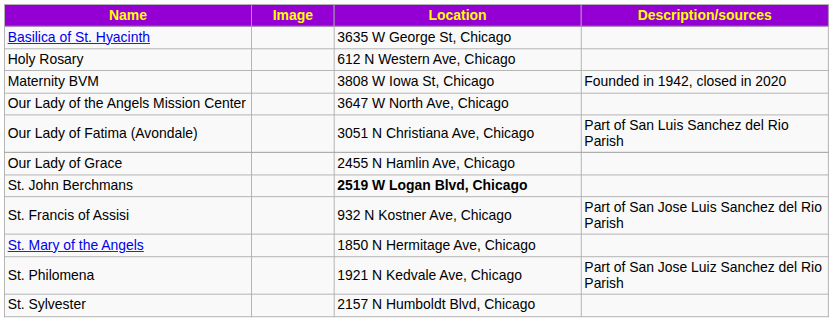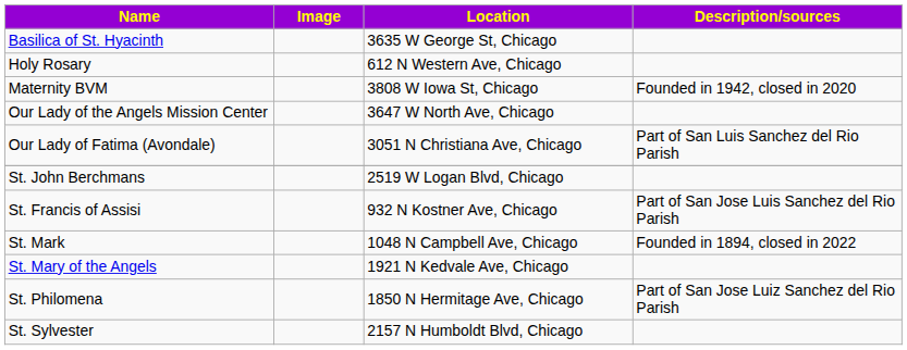 <table class="wikitable sortable" style="width:75%">
 <tr>
 <th style="background:darkviolet; color:yellow;" width="30%"><strong>Name</strong></th>
 <th style="background:darkviolet; color:yellow;" width="10%"><strong>Image</strong></th>
 <th style="background:darkviolet; color:yellow;" width="30%"><strong>Location</strong></th>
 <th style="background:darkviolet; color:yellow;" width="30%"><strong>Description/sources</strong></th>
 </tr>
 <tr>
 <td><a href='#'>Basilica of St. Hyacinth</a></td>
 <td></td>
 <td>3635 W George St, Chicago</td>
 <td></td>
 </tr>
 <tr>
 <td>Holy Rosary</td>
 <td></td>
 <td>612 N Western Ave, Chicago</td>
 <td></td>
 </tr>
 <tr>
 <td>Maternity BVM</td>
 <td></td>
 <td>3808 W Iowa St, Chicago</td>
 <td>Founded in 1942, closed in 2020</td>
 </tr>
 <tr>
 <td>Our Lady of the Angels Mission Center</td>
 <td></td>
 <td>3647 W North Ave, Chicago</td>
 <td></td>
 </tr>
 <tr>
 <td>Our Lady of Fatima (Avondale)</td>
 <td></td>
 <td>3051 N Christiana Ave, Chicago</td>
 <td>Part of San Luis Sanchez del Rio Parish</td>
 </tr>
 <tr>
 </tr>
 <tr>
-<td>Our Lady of Grace</td>
-<td></td>
-<td>2455 N Hamlin Ave, Chicago</td>
-<td></td>
-</tr>
-<tr>
 <td>St. John Berchmans</td>
 <td></td>
-<td><strong>2519 W Logan Blvd, Chicago</strong></td>
+<td>2519 W Logan Blvd, Chicago</td>
 <td></td>
 </tr>
 <tr>
 <td>St. Francis of Assisi</td>
 <td></td>
 <td>932 N Kostner Ave, Chicago</td>
 <td>Part of San Jose Luis Sanchez del Rio Parish</td>
 </tr>
 <tr>
+<td>St. Mark</td>
+<td></td>
+<td>1048 N Campbell Ave, Chicago</td>
+<td>Founded in 1894, closed in 2022</td>
+</tr>
+<tr>
 <td><a href='#'>St. Mary of the Angels</a></td>
 <td></td>
-<td>1850 N Hermitage Ave, Chicago</td>
+<td>1921 N Kedvale Ave, Chicago</td>
 <td></td>
 </tr>
 <tr>
 <td>St. Philomena</td>
 <td></td>
-<td>1921 N Kedvale Ave, Chicago</td>
+<td>1850 N Hermitage Ave, Chicago</td>
 <td>Part of San Jose Luiz Sanchez del Rio Parish</td>
 </tr>
 <tr>
 <td>St. Sylvester</td>
 <td></td>
 <td>2157 N Humboldt Blvd, Chicago</td>
 <td></td>
 </tr>
 </table>
